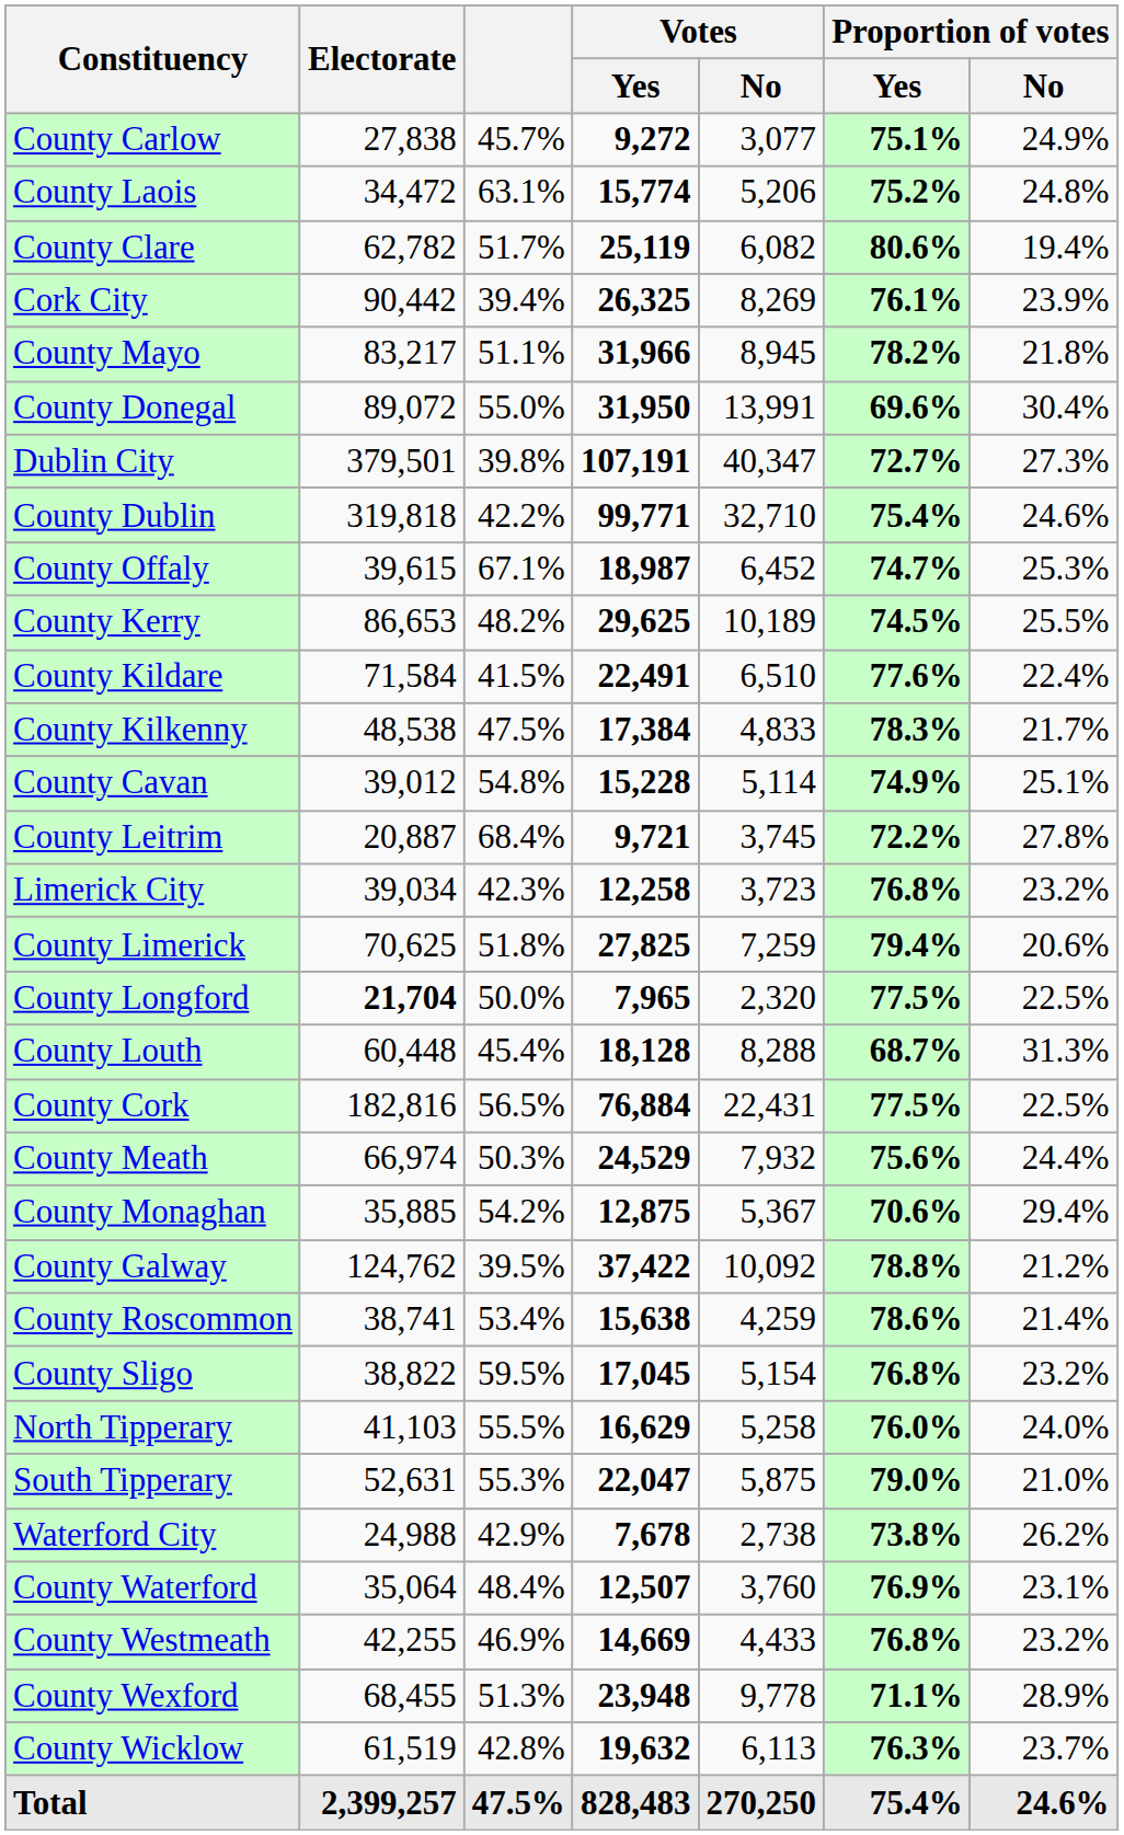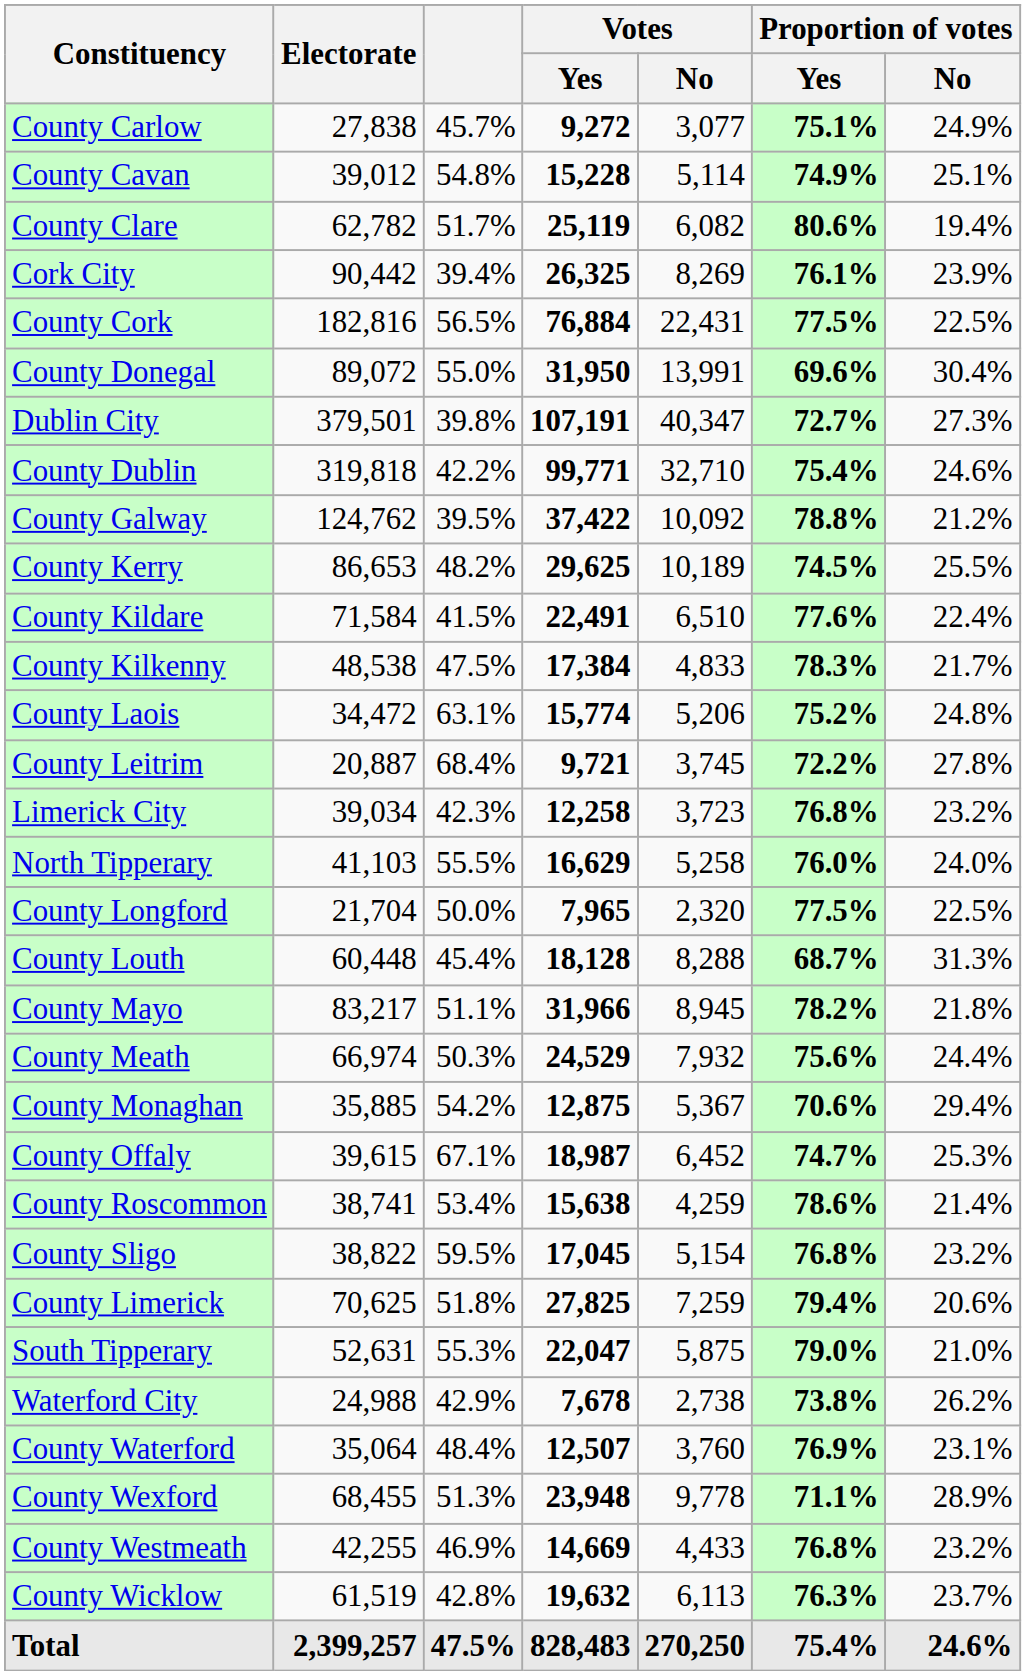 <table class="wikitable sortable">
 <tr>
 <th rowspan=2>Constituency</th>
 <th rowspan=2>Electorate</th>
 <th rowspan=2></th>
 <th colspan=2>Votes</th>
 <th colspan=2>Proportion of votes</th>
 </tr>
 <tr>
 <th>Yes</th>
 <th>No</th>
 <th>Yes</th>
 <th>No</th>
 </tr>
 <tr>
 <td style="background:#c8ffc8;"><a href='#'>County Carlow</a></td>
 <td style="text-align: right;">27,838</td>
 <td style="text-align: right;">45.7%</td>
 <td style="text-align: right;"><strong>9,272</strong></td>
 <td style="text-align: right;">3,077</td>
 <td style="text-align: right; background:#c8ffc8;"><strong>75.1%</strong></td>
 <td style="text-align: right;">24.9%</td>
 </tr>
 <tr>
-<td style="background:#c8ffc8;"><a href='#'>County Laois</a></td>
-<td style="text-align: right;">34,472</td>
-<td style="text-align: right;">63.1%</td>
-<td style="text-align: right;"><strong>15,774</strong></td>
-<td style="text-align: right;">5,206</td>
-<td style="text-align: right; background:#c8ffc8;"><strong>75.2%</strong></td>
-<td style="text-align: right;">24.8%</td>
+<td style="background:#c8ffc8;"><a href='#'>County Cavan</a></td>
+<td style="text-align: right;">39,012</td>
+<td style="text-align: right;">54.8%</td>
+<td style="text-align: right;"><strong>15,228</strong></td>
+<td style="text-align: right;">5,114</td>
+<td style="text-align: right; background:#c8ffc8;"><strong>74.9%</strong></td>
+<td style="text-align: right;">25.1%</td>
 </tr>
 <tr>
 <td style="background:#c8ffc8;"><a href='#'>County Clare</a></td>
 <td style="text-align: right;">62,782</td>
 <td style="text-align: right;">51.7%</td>
 <td style="text-align: right;"><strong>25,119</strong></td>
 <td style="text-align: right;">6,082</td>
 <td style="text-align: right; background:#c8ffc8;"><strong>80.6%</strong></td>
 <td style="text-align: right;">19.4%</td>
 </tr>
 <tr>
 <td style="background:#c8ffc8;"><a href='#'>Cork City</a></td>
 <td style="text-align: right;">90,442</td>
 <td style="text-align: right;">39.4%</td>
 <td style="text-align: right;"><strong>26,325</strong></td>
 <td style="text-align: right;">8,269</td>
 <td style="text-align: right; background:#c8ffc8;"><strong>76.1%</strong></td>
 <td style="text-align: right;">23.9%</td>
 </tr>
 <tr>
-<td style="background:#c8ffc8;"><a href='#'>County Mayo</a></td>
-<td style="text-align: right;">83,217</td>
-<td style="text-align: right;">51.1%</td>
-<td style="text-align: right;"><strong>31,966</strong></td>
-<td style="text-align: right;">8,945</td>
-<td style="text-align: right; background:#c8ffc8;"><strong>78.2%</strong></td>
-<td style="text-align: right;">21.8%</td>
+<td style="background:#c8ffc8;"><a href='#'>County Cork</a></td>
+<td style="text-align: right;">182,816</td>
+<td style="text-align: right;">56.5%</td>
+<td style="text-align: right;"><strong>76,884</strong></td>
+<td style="text-align: right;">22,431</td>
+<td style="text-align: right; background:#c8ffc8;"><strong>77.5%</strong></td>
+<td style="text-align: right;">22.5%</td>
 </tr>
 <tr>
 <td style="background:#c8ffc8;"><a href='#'>County Donegal</a></td>
 <td style="text-align: right;">89,072</td>
 <td style="text-align: right;">55.0%</td>
 <td style="text-align: right;"><strong>31,950</strong></td>
 <td style="text-align: right;">13,991</td>
 <td style="text-align: right; background:#c8ffc8;"><strong>69.6%</strong></td>
 <td style="text-align: right;">30.4%</td>
 </tr>
 <tr>
 <td style="background:#c8ffc8;"><a href='#'>Dublin City</a></td>
 <td style="text-align: right;">379,501</td>
 <td style="text-align: right;">39.8%</td>
 <td style="text-align: right;"><strong>107,191</strong></td>
 <td style="text-align: right;">40,347</td>
 <td style="text-align: right; background:#c8ffc8;"><strong>72.7%</strong></td>
 <td style="text-align: right;">27.3%</td>
 </tr>
 <tr>
 <td style="background:#c8ffc8;"><a href='#'>County Dublin</a></td>
 <td style="text-align: right;">319,818</td>
 <td style="text-align: right;">42.2%</td>
 <td style="text-align: right;"><strong>99,771</strong></td>
 <td style="text-align: right;">32,710</td>
 <td style="text-align: right; background:#c8ffc8;"><strong>75.4%</strong></td>
 <td style="text-align: right;">24.6%</td>
 </tr>
 <tr>
-<td style="background:#c8ffc8;"><a href='#'>County Offaly</a></td>
-<td style="text-align: right;">39,615</td>
-<td style="text-align: right;">67.1%</td>
-<td style="text-align: right;"><strong>18,987</strong></td>
-<td style="text-align: right;">6,452</td>
-<td style="text-align: right; background:#c8ffc8;"><strong>74.7%</strong></td>
-<td style="text-align: right;">25.3%</td>
+<td style="background:#c8ffc8;"><a href='#'>County Galway</a></td>
+<td style="text-align: right;">124,762</td>
+<td style="text-align: right;">39.5%</td>
+<td style="text-align: right;"><strong>37,422</strong></td>
+<td style="text-align: right;">10,092</td>
+<td style="text-align: right; background:#c8ffc8;"><strong>78.8%</strong></td>
+<td style="text-align: right;">21.2%</td>
 </tr>
 <tr>
 <td style="background:#c8ffc8;"><a href='#'>County Kerry</a></td>
 <td style="text-align: right;">86,653</td>
 <td style="text-align: right;">48.2%</td>
 <td style="text-align: right;"><strong>29,625</strong></td>
 <td style="text-align: right;">10,189</td>
 <td style="text-align: right; background:#c8ffc8;"><strong>74.5%</strong></td>
 <td style="text-align: right;">25.5%</td>
 </tr>
 <tr>
 <td style="background:#c8ffc8;"><a href='#'>County Kildare</a></td>
 <td style="text-align: right;">71,584</td>
 <td style="text-align: right;">41.5%</td>
 <td style="text-align: right;"><strong>22,491</strong></td>
 <td style="text-align: right;">6,510</td>
 <td style="text-align: right; background:#c8ffc8;"><strong>77.6%</strong></td>
 <td style="text-align: right;">22.4%</td>
 </tr>
 <tr>
 <td style="background:#c8ffc8;"><a href='#'>County Kilkenny</a></td>
 <td style="text-align: right;">48,538</td>
 <td style="text-align: right;">47.5%</td>
 <td style="text-align: right;"><strong>17,384</strong></td>
 <td style="text-align: right;">4,833</td>
 <td style="text-align: right; background:#c8ffc8;"><strong>78.3%</strong></td>
 <td style="text-align: right;">21.7%</td>
 </tr>
 <tr>
-<td style="background:#c8ffc8;"><a href='#'>County Cavan</a></td>
-<td style="text-align: right;">39,012</td>
-<td style="text-align: right;">54.8%</td>
-<td style="text-align: right;"><strong>15,228</strong></td>
-<td style="text-align: right;">5,114</td>
-<td style="text-align: right; background:#c8ffc8;"><strong>74.9%</strong></td>
-<td style="text-align: right;">25.1%</td>
+<td style="background:#c8ffc8;"><a href='#'>County Laois</a></td>
+<td style="text-align: right;">34,472</td>
+<td style="text-align: right;">63.1%</td>
+<td style="text-align: right;"><strong>15,774</strong></td>
+<td style="text-align: right;">5,206</td>
+<td style="text-align: right; background:#c8ffc8;"><strong>75.2%</strong></td>
+<td style="text-align: right;">24.8%</td>
 </tr>
 <tr>
 <td style="background:#c8ffc8;"><a href='#'>County Leitrim</a></td>
 <td style="text-align: right;">20,887</td>
 <td style="text-align: right;">68.4%</td>
 <td style="text-align: right;"><strong>9,721</strong></td>
 <td style="text-align: right;">3,745</td>
 <td style="text-align: right; background:#c8ffc8;"><strong>72.2%</strong></td>
 <td style="text-align: right;">27.8%</td>
 </tr>
 <tr>
 <td style="background:#c8ffc8;"><a href='#'>Limerick City</a></td>
 <td style="text-align: right;">39,034</td>
 <td style="text-align: right;">42.3%</td>
 <td style="text-align: right;"><strong>12,258</strong></td>
 <td style="text-align: right;">3,723</td>
 <td style="text-align: right; background:#c8ffc8;"><strong>76.8%</strong></td>
 <td style="text-align: right;">23.2%</td>
 </tr>
 <tr>
-<td style="background:#c8ffc8;"><a href='#'>County Limerick</a></td>
-<td style="text-align: right;">70,625</td>
-<td style="text-align: right;">51.8%</td>
-<td style="text-align: right;"><strong>27,825</strong></td>
-<td style="text-align: right;">7,259</td>
-<td style="text-align: right; background:#c8ffc8;"><strong>79.4%</strong></td>
-<td style="text-align: right;">20.6%</td>
+<td style="background:#c8ffc8;"><a href='#'>North Tipperary</a></td>
+<td style="text-align: right;">41,103</td>
+<td style="text-align: right;">55.5%</td>
+<td style="text-align: right;"><strong>16,629</strong></td>
+<td style="text-align: right;">5,258</td>
+<td style="text-align: right; background:#c8ffc8;"><strong>76.0%</strong></td>
+<td style="text-align: right;">24.0%</td>
 </tr>
 <tr>
 <td style="background:#c8ffc8;"><a href='#'>County Longford</a></td>
-<td style="text-align: right;"><strong>21,704</strong></td>
+<td style="text-align: right;">21,704</td>
 <td style="text-align: right;">50.0%</td>
 <td style="text-align: right;"><strong>7,965</strong></td>
 <td style="text-align: right;">2,320</td>
 <td style="text-align: right; background:#c8ffc8;"><strong>77.5%</strong></td>
 <td style="text-align: right;">22.5%</td>
 </tr>
 <tr>
 <td style="background:#c8ffc8;"><a href='#'>County Louth</a></td>
 <td style="text-align: right;">60,448</td>
 <td style="text-align: right;">45.4%</td>
 <td style="text-align: right;"><strong>18,128</strong></td>
 <td style="text-align: right;">8,288</td>
 <td style="text-align: right; background:#c8ffc8;"><strong>68.7%</strong></td>
 <td style="text-align: right;">31.3%</td>
 </tr>
 <tr>
-<td style="background:#c8ffc8;"><a href='#'>County Cork</a></td>
-<td style="text-align: right;">182,816</td>
-<td style="text-align: right;">56.5%</td>
-<td style="text-align: right;"><strong>76,884</strong></td>
-<td style="text-align: right;">22,431</td>
-<td style="text-align: right; background:#c8ffc8;"><strong>77.5%</strong></td>
-<td style="text-align: right;">22.5%</td>
+<td style="background:#c8ffc8;"><a href='#'>County Mayo</a></td>
+<td style="text-align: right;">83,217</td>
+<td style="text-align: right;">51.1%</td>
+<td style="text-align: right;"><strong>31,966</strong></td>
+<td style="text-align: right;">8,945</td>
+<td style="text-align: right; background:#c8ffc8;"><strong>78.2%</strong></td>
+<td style="text-align: right;">21.8%</td>
 </tr>
 <tr>
 <td style="background:#c8ffc8;"><a href='#'>County Meath</a></td>
 <td style="text-align: right;">66,974</td>
 <td style="text-align: right;">50.3%</td>
 <td style="text-align: right;"><strong>24,529</strong></td>
 <td style="text-align: right;">7,932</td>
 <td style="text-align: right; background:#c8ffc8;"><strong>75.6%</strong></td>
 <td style="text-align: right;">24.4%</td>
 </tr>
 <tr>
 <td style="background:#c8ffc8;"><a href='#'>County Monaghan</a></td>
 <td style="text-align: right;">35,885</td>
 <td style="text-align: right;">54.2%</td>
 <td style="text-align: right;"><strong>12,875</strong></td>
 <td style="text-align: right;">5,367</td>
 <td style="text-align: right; background:#c8ffc8;"><strong>70.6%</strong></td>
 <td style="text-align: right;">29.4%</td>
 </tr>
 <tr>
-<td style="background:#c8ffc8;"><a href='#'>County Galway</a></td>
-<td style="text-align: right;">124,762</td>
-<td style="text-align: right;">39.5%</td>
-<td style="text-align: right;"><strong>37,422</strong></td>
-<td style="text-align: right;">10,092</td>
-<td style="text-align: right; background:#c8ffc8;"><strong>78.8%</strong></td>
-<td style="text-align: right;">21.2%</td>
+<td style="background:#c8ffc8;"><a href='#'>County Offaly</a></td>
+<td style="text-align: right;">39,615</td>
+<td style="text-align: right;">67.1%</td>
+<td style="text-align: right;"><strong>18,987</strong></td>
+<td style="text-align: right;">6,452</td>
+<td style="text-align: right; background:#c8ffc8;"><strong>74.7%</strong></td>
+<td style="text-align: right;">25.3%</td>
 </tr>
 <tr>
 <td style="background:#c8ffc8;"><a href='#'>County Roscommon</a></td>
 <td style="text-align: right;">38,741</td>
 <td style="text-align: right;">53.4%</td>
 <td style="text-align: right;"><strong>15,638</strong></td>
 <td style="text-align: right;">4,259</td>
 <td style="text-align: right; background:#c8ffc8;"><strong>78.6%</strong></td>
 <td style="text-align: right;">21.4%</td>
 </tr>
 <tr>
 <td style="background:#c8ffc8;"><a href='#'>County Sligo</a></td>
 <td style="text-align: right;">38,822</td>
 <td style="text-align: right;">59.5%</td>
 <td style="text-align: right;"><strong>17,045</strong></td>
 <td style="text-align: right;">5,154</td>
 <td style="text-align: right; background:#c8ffc8;"><strong>76.8%</strong></td>
 <td style="text-align: right;">23.2%</td>
 </tr>
 <tr>
-<td style="background:#c8ffc8;"><a href='#'>North Tipperary</a></td>
-<td style="text-align: right;">41,103</td>
-<td style="text-align: right;">55.5%</td>
-<td style="text-align: right;"><strong>16,629</strong></td>
-<td style="text-align: right;">5,258</td>
-<td style="text-align: right; background:#c8ffc8;"><strong>76.0%</strong></td>
-<td style="text-align: right;">24.0%</td>
+<td style="background:#c8ffc8;"><a href='#'>County Limerick</a></td>
+<td style="text-align: right;">70,625</td>
+<td style="text-align: right;">51.8%</td>
+<td style="text-align: right;"><strong>27,825</strong></td>
+<td style="text-align: right;">7,259</td>
+<td style="text-align: right; background:#c8ffc8;"><strong>79.4%</strong></td>
+<td style="text-align: right;">20.6%</td>
 </tr>
 <tr>
 <td style="background:#c8ffc8;"><a href='#'>South Tipperary</a></td>
 <td style="text-align: right;">52,631</td>
 <td style="text-align: right;">55.3%</td>
 <td style="text-align: right;"><strong>22,047</strong></td>
 <td style="text-align: right;">5,875</td>
 <td style="text-align: right; background:#c8ffc8;"><strong>79.0%</strong></td>
 <td style="text-align: right;">21.0%</td>
 </tr>
 <tr>
 <td style="background:#c8ffc8;"><a href='#'>Waterford City</a></td>
 <td style="text-align: right;">24,988</td>
 <td style="text-align: right;">42.9%</td>
 <td style="text-align: right;"><strong>7,678</strong></td>
 <td style="text-align: right;">2,738</td>
 <td style="text-align: right; background:#c8ffc8;"><strong>73.8%</strong></td>
 <td style="text-align: right;">26.2%</td>
 </tr>
 <tr>
 <td style="background:#c8ffc8;"><a href='#'>County Waterford</a></td>
 <td style="text-align: right;">35,064</td>
 <td style="text-align: right;">48.4%</td>
 <td style="text-align: right;"><strong>12,507</strong></td>
 <td style="text-align: right;">3,760</td>
 <td style="text-align: right; background:#c8ffc8;"><strong>76.9%</strong></td>
 <td style="text-align: right;">23.1%</td>
 </tr>
 <tr>
+<td style="background:#c8ffc8;"><a href='#'>County Wexford</a></td>
+<td style="text-align: right;">68,455</td>
+<td style="text-align: right;">51.3%</td>
+<td style="text-align: right;"><strong>23,948</strong></td>
+<td style="text-align: right;">9,778</td>
+<td style="text-align: right; background:#c8ffc8;"><strong>71.1%</strong></td>
+<td style="text-align: right;">28.9%</td>
+</tr>
+<tr>
 <td style="background:#c8ffc8;"><a href='#'>County Westmeath</a></td>
 <td style="text-align: right;">42,255</td>
 <td style="text-align: right;">46.9%</td>
 <td style="text-align: right;"><strong>14,669</strong></td>
 <td style="text-align: right;">4,433</td>
 <td style="text-align: right; background:#c8ffc8;"><strong>76.8%</strong></td>
 <td style="text-align: right;">23.2%</td>
-</tr>
-<tr>
-<td style="background:#c8ffc8;"><a href='#'>County Wexford</a></td>
-<td style="text-align: right;">68,455</td>
-<td style="text-align: right;">51.3%</td>
-<td style="text-align: right;"><strong>23,948</strong></td>
-<td style="text-align: right;">9,778</td>
-<td style="text-align: right; background:#c8ffc8;"><strong>71.1%</strong></td>
-<td style="text-align: right;">28.9%</td>
 </tr>
 <tr>
 <td style="background:#c8ffc8;"><a href='#'>County Wicklow</a></td>
 <td style="text-align: right;">61,519</td>
 <td style="text-align: right;">42.8%</td>
 <td style="text-align: right;"><strong>19,632</strong></td>
 <td style="text-align: right;">6,113</td>
 <td style="text-align: right; background:#c8ffc8;"><strong>76.3%</strong></td>
 <td style="text-align: right;">23.7%</td>
 </tr>
 <tr class="sortbottom" style="font-weight:bold; background:rgb(232,232,232);">
 <td>Total</td>
 <td style="text-align: right;">2,399,257</td>
 <td style="text-align: right;">47.5%</td>
 <td style="text-align: right;">828,483</td>
 <td style="text-align: right;">270,250</td>
 <td style="text-align: right;">75.4%</td>
 <td style="text-align: right;">24.6%</td>
 </tr>
 </table>
